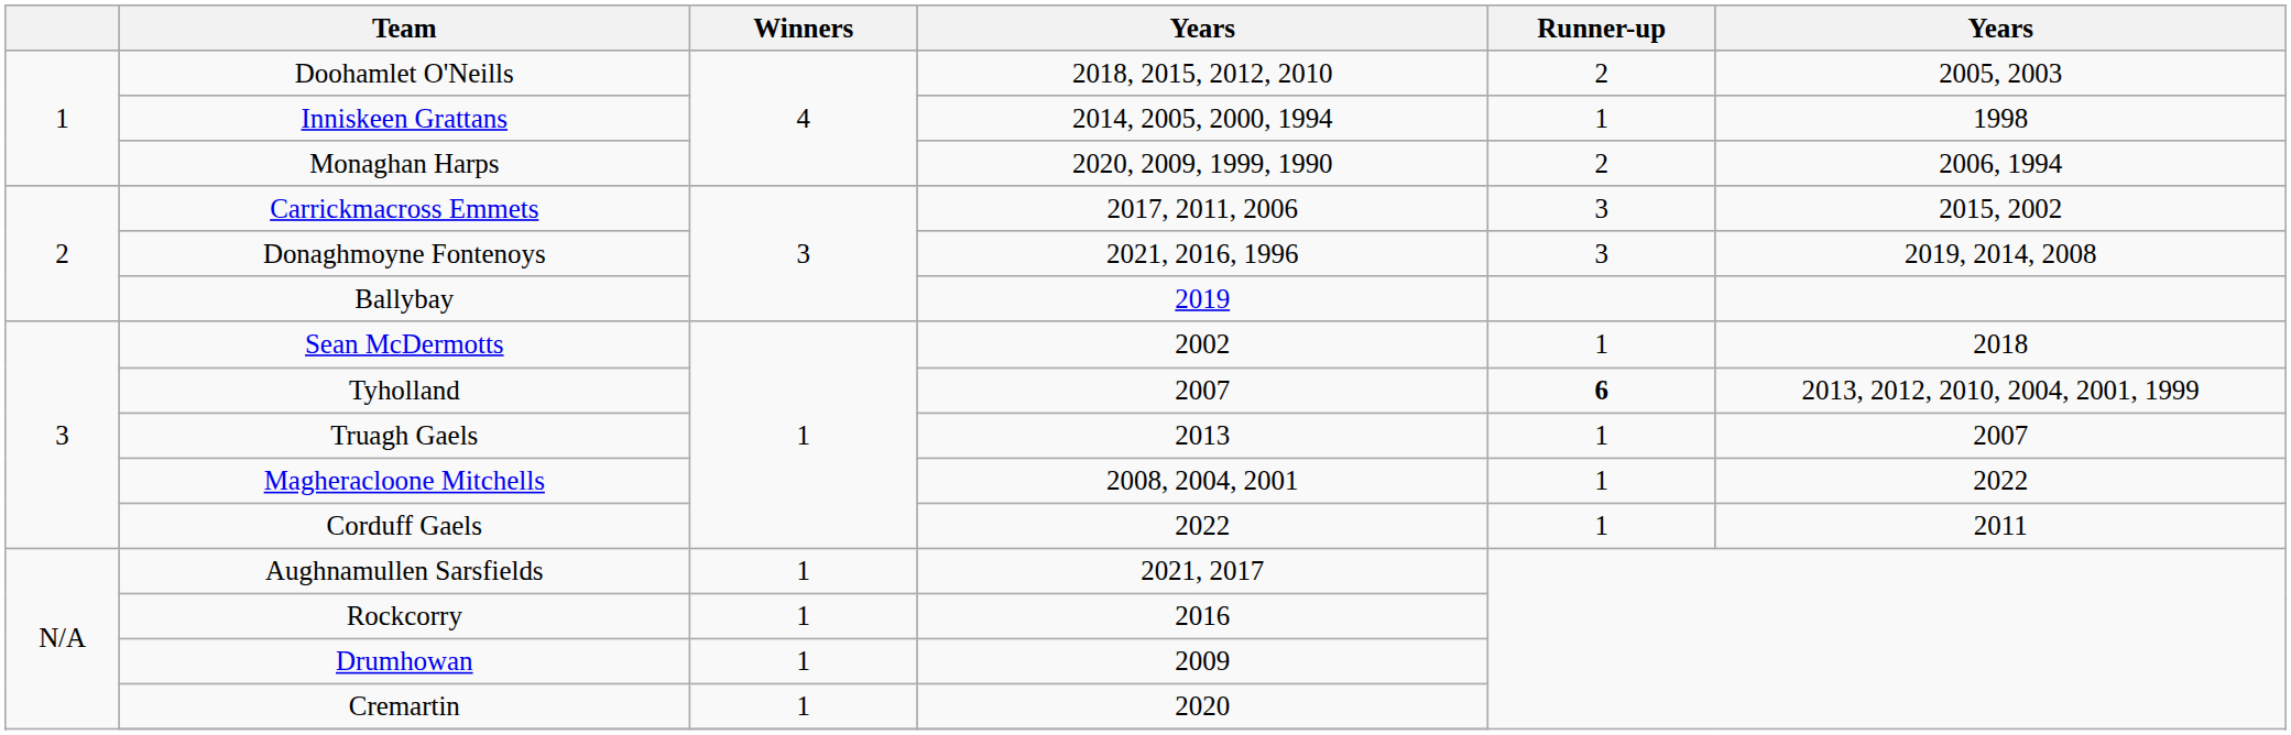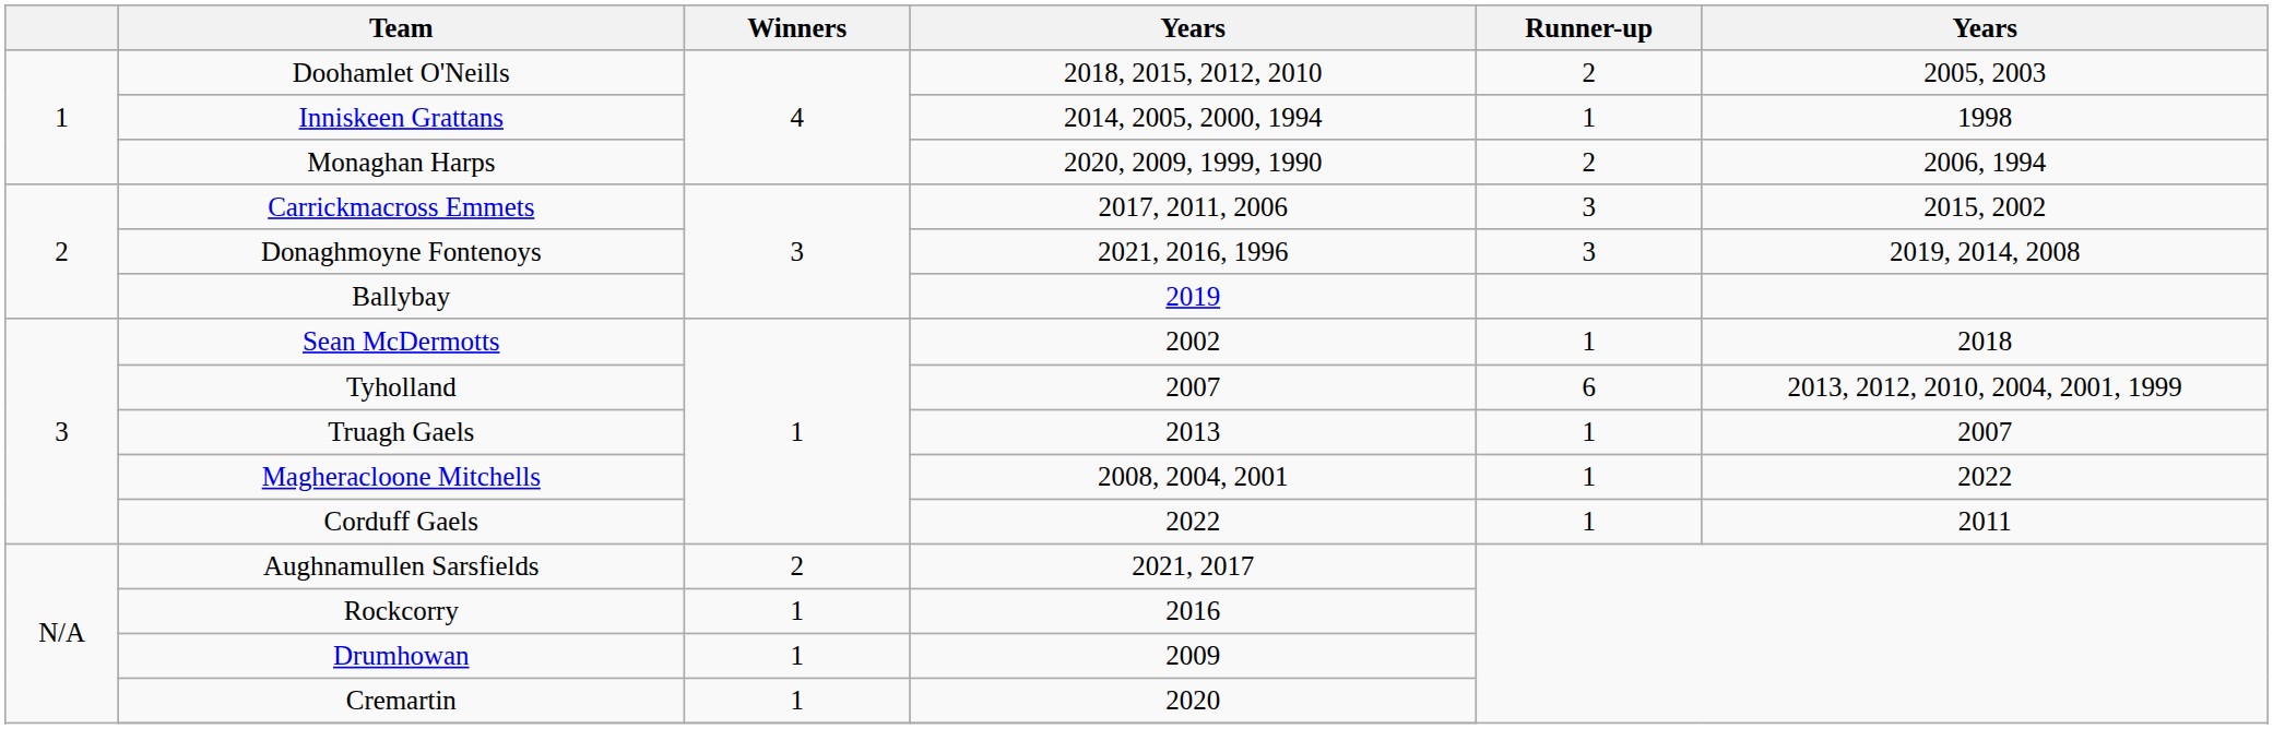 <table class="wikitable sortable" style="font-size: 95%; text-align: center; width: 100%;">
 <tr>
 <th width="5%"></th>
 <th width="25%">Team</th>
 <th width="10%">Winners</th>
 <th width="25%">Years</th>
 <th width="10%">Runner-up</th>
 <th width="25%">Years</th>
 </tr>
 <tr>
 <td rowspan=3>1</td>
 <td> Doohamlet O'Neills</td>
 <td rowspan=3>4</td>
 <td>2018, 2015, 2012, 2010</td>
 <td>2</td>
 <td>2005, 2003</td>
 </tr>
 <tr>
 <td> <a href='#'>Inniskeen Grattans</a></td>
 <td>2014, 2005, 2000, 1994</td>
 <td>1</td>
 <td>1998</td>
 </tr>
 <tr>
 <td> Monaghan Harps</td>
 <td>2020, 2009, 1999, 1990</td>
 <td>2</td>
 <td>2006, 1994</td>
 </tr>
 <tr>
 <td rowspan=3>2</td>
 <td> <a href='#'>Carrickmacross Emmets</a></td>
 <td rowspan=3>3</td>
 <td>2017, 2011, 2006</td>
 <td>3</td>
 <td>2015, 2002</td>
 </tr>
 <tr>
 <td> Donaghmoyne Fontenoys</td>
 <td>2021, 2016, 1996</td>
 <td>3</td>
 <td>2019, 2014, 2008</td>
 </tr>
 <tr>
 <td>Ballybay</td>
 <td><a href='#'>2019</a></td>
 <td></td>
 <td></td>
 </tr>
 <tr>
 <td rowspan=5>3</td>
 <td> <a href='#'>Sean McDermotts</a></td>
 <td rowspan=5>1</td>
 <td>2002</td>
 <td>1</td>
 <td>2018</td>
 </tr>
 <tr>
 <td> Tyholland</td>
 <td>2007</td>
-<td><strong>6</strong></td>
+<td>6</td>
 <td>2013, 2012, 2010, 2004, 2001, 1999</td>
 </tr>
 <tr>
 <td> Truagh Gaels</td>
 <td>2013</td>
 <td>1</td>
 <td>2007</td>
 </tr>
 <tr>
 <td><a href='#'>Magheracloone Mitchells</a></td>
 <td>2008, 2004, 2001</td>
 <td>1</td>
 <td>2022</td>
 </tr>
 <tr>
 <td> Corduff Gaels</td>
 <td>2022</td>
 <td>1</td>
 <td>2011</td>
 </tr>
 <tr>
 <td rowspan="5">N/A</td>
 <td> Aughnamullen Sarsfields</td>
-<td>1</td>
+<td>2</td>
 <td>2021, 2017</td>
 </tr>
 <tr>
 <td> Rockcorry</td>
 <td>1</td>
 <td>2016</td>
 </tr>
 <tr>
 <td> <a href='#'>Drumhowan</a></td>
 <td>1</td>
 <td>2009</td>
 </tr>
 <tr>
 <td>Cremartin</td>
 <td>1</td>
 <td>2020</td>
 </tr>
 <tr>
 </tr>
 </table>
